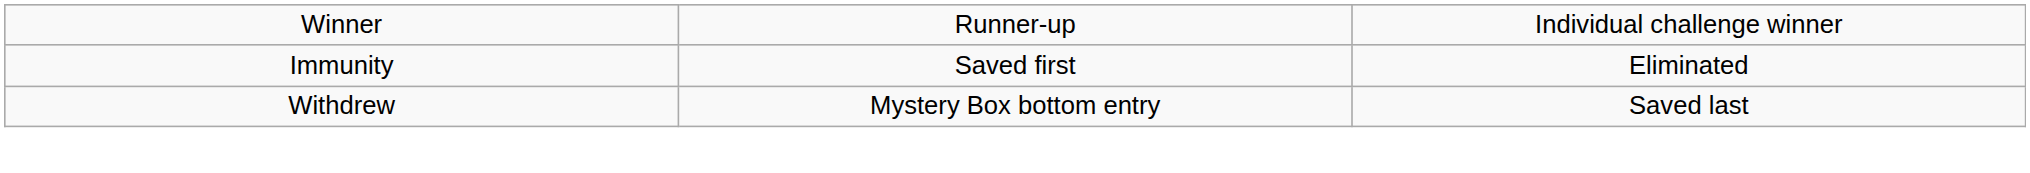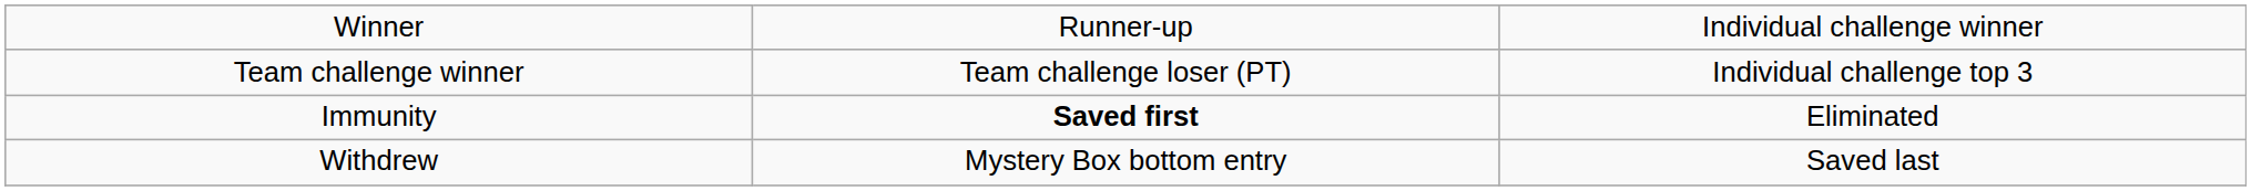 <table class="wikitable" style="text-align:center; width:100%;" align="center">
 <tr>
 <td width=250> Winner</td>
 <td width=250> Runner-up</td>
 <td width=250> Individual challenge winner</td>
 </tr>
 <tr>
+<td> Team challenge winner</td>
+<td> Team challenge loser (PT)</td>
+<td> Individual challenge top 3</td>
+</tr>
+<tr>
 <td> Immunity</td>
-<td> Saved first</td>
+<td><strong> Saved first</strong></td>
 <td> Eliminated</td>
 </tr>
 <tr>
 <td> Withdrew</td>
 <td> Mystery Box bottom entry</td>
 <td> Saved last</td>
 </tr>
 </table>
